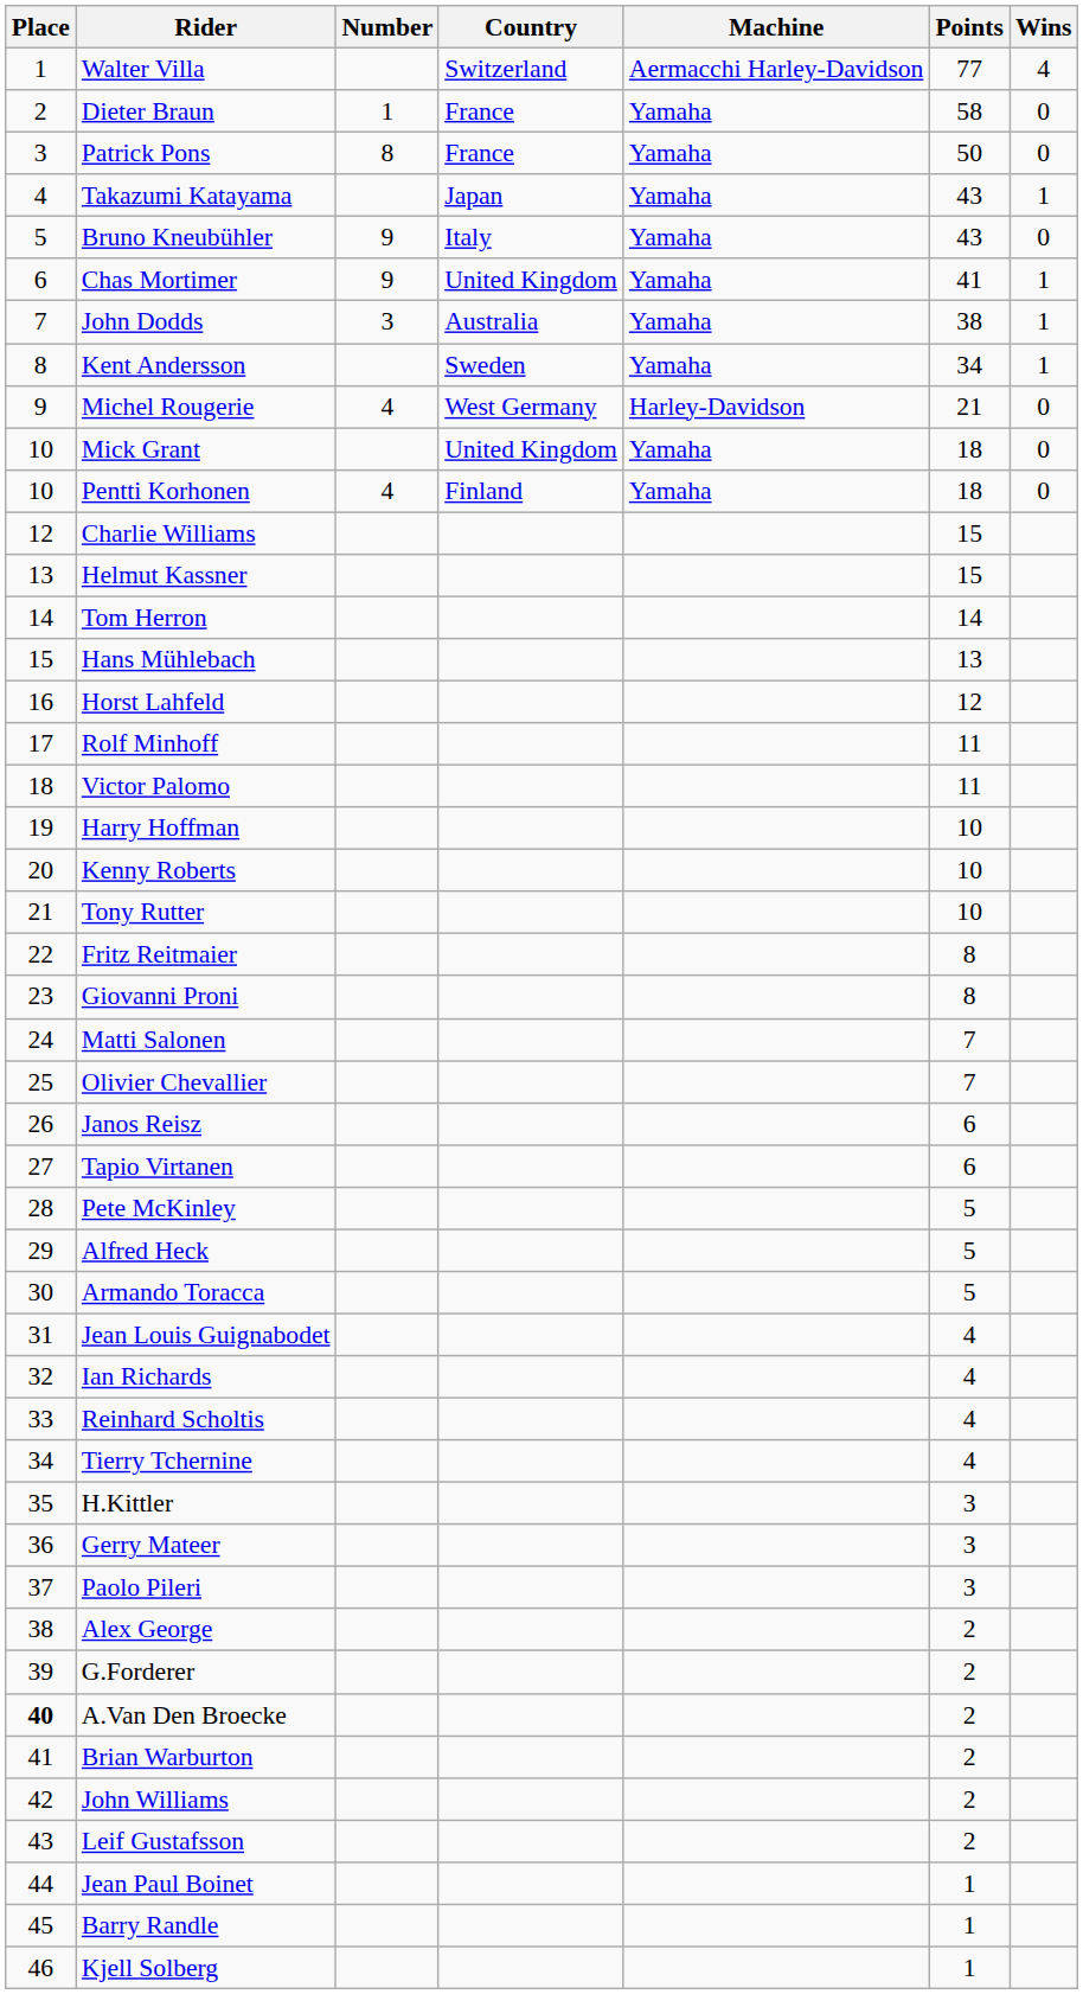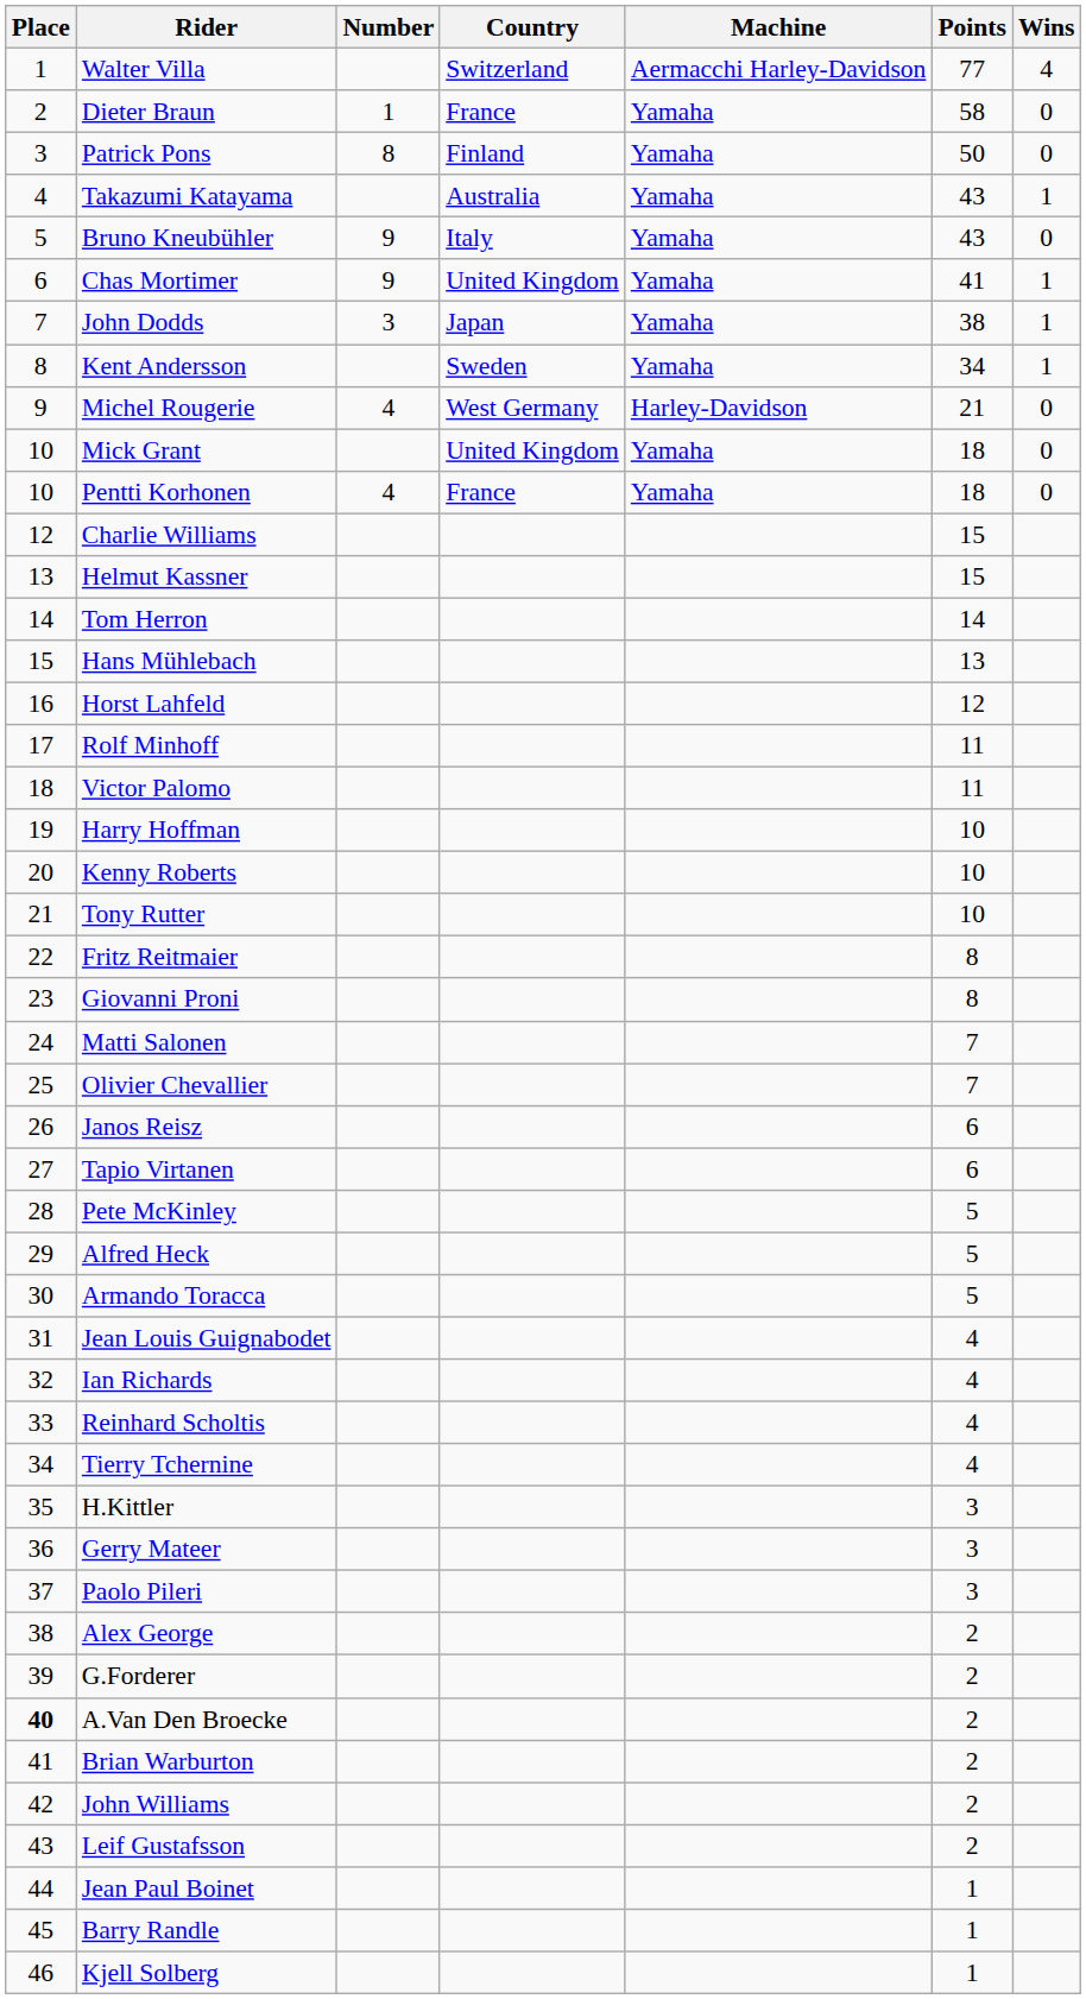 <table class="wikitable" style="font-size: 95%;">
 <tr>
 <th>Place</th>
 <th>Rider</th>
 <th>Number</th>
 <th>Country</th>
 <th>Machine</th>
 <th>Points</th>
 <th>Wins</th>
 </tr>
 <tr>
 <td align="center">1</td>
 <td> <a href='#'>Walter Villa</a></td>
 <td></td>
 <td><a href='#'>Switzerland</a></td>
 <td><a href='#'>Aermacchi Harley-Davidson</a></td>
 <td align="center">77</td>
 <td align="center">4</td>
 </tr>
 <tr>
 <td align="center">2</td>
 <td> <a href='#'>Dieter Braun</a></td>
 <td align="center">1</td>
 <td><a href='#'>France</a></td>
 <td><a href='#'>Yamaha</a></td>
 <td align="center">58</td>
 <td align="center">0</td>
 </tr>
 <tr>
 <td align="center">3</td>
 <td> <a href='#'>Patrick Pons</a></td>
 <td align="center">8</td>
-<td><a href='#'>France</a></td>
+<td><a href='#'>Finland</a></td>
 <td><a href='#'>Yamaha</a></td>
 <td align="center">50</td>
 <td align="center">0</td>
 </tr>
 <tr>
 <td align="center">4</td>
 <td> <a href='#'>Takazumi Katayama</a></td>
 <td></td>
-<td><a href='#'>Japan</a></td>
+<td><a href='#'>Australia</a></td>
 <td><a href='#'>Yamaha</a></td>
 <td align="center">43</td>
 <td align="center">1</td>
 </tr>
 <tr>
 <td align="center">5</td>
 <td> <a href='#'>Bruno Kneubühler</a></td>
 <td align="center">9</td>
 <td><a href='#'>Italy</a></td>
 <td><a href='#'>Yamaha</a></td>
 <td align="center">43</td>
 <td align="center">0</td>
 </tr>
 <tr>
 <td align="center">6</td>
 <td> <a href='#'>Chas Mortimer</a></td>
 <td align="center">9</td>
 <td><a href='#'>United Kingdom</a></td>
 <td><a href='#'>Yamaha</a></td>
 <td align="center">41</td>
 <td align="center">1</td>
 </tr>
 <tr>
 <td align="center">7</td>
 <td> <a href='#'>John Dodds</a></td>
 <td align="center">3</td>
-<td><a href='#'>Australia</a></td>
+<td><a href='#'>Japan</a></td>
 <td><a href='#'>Yamaha</a></td>
 <td align="center">38</td>
 <td align="center">1</td>
 </tr>
 <tr>
 <td align="center">8</td>
 <td> <a href='#'>Kent Andersson</a></td>
 <td></td>
 <td><a href='#'>Sweden</a></td>
 <td><a href='#'>Yamaha</a></td>
 <td align="center">34</td>
 <td align="center">1</td>
 </tr>
 <tr>
 <td align="center">9</td>
 <td> <a href='#'>Michel Rougerie</a></td>
 <td align="center">4</td>
 <td><a href='#'>West Germany</a></td>
 <td><a href='#'>Harley-Davidson</a></td>
 <td align="center">21</td>
 <td align="center">0</td>
 </tr>
 <tr>
 <td align="center">10</td>
 <td> <a href='#'>Mick Grant</a></td>
 <td></td>
 <td><a href='#'>United Kingdom</a></td>
 <td><a href='#'>Yamaha</a></td>
 <td align="center">18</td>
 <td align="center">0</td>
 </tr>
 <tr>
 <td align="center">10</td>
 <td> <a href='#'>Pentti Korhonen</a></td>
 <td align="center">4</td>
-<td><a href='#'>Finland</a></td>
+<td><a href='#'>France</a></td>
 <td><a href='#'>Yamaha</a></td>
 <td align="center">18</td>
 <td align="center">0</td>
 </tr>
 <tr>
 <td align="center">12</td>
 <td><a href='#'>Charlie Williams</a></td>
 <td align="center"></td>
 <td></td>
 <td></td>
 <td align="center">15</td>
 <td align="center"></td>
 </tr>
 <tr>
 <td align="center">13</td>
 <td><a href='#'>Helmut Kassner</a></td>
 <td align="center"></td>
 <td></td>
 <td></td>
 <td align="center">15</td>
 <td align="center"></td>
 </tr>
 <tr>
 <td align="center">14</td>
 <td><a href='#'>Tom Herron</a></td>
 <td align="center"></td>
 <td></td>
 <td></td>
 <td align="center">14</td>
 <td align="center"></td>
 </tr>
 <tr>
 <td align="center">15</td>
 <td><a href='#'>Hans Mühlebach</a></td>
 <td align="center"></td>
 <td></td>
 <td></td>
 <td align="center">13</td>
 <td align="center"></td>
 </tr>
 <tr>
 <td align="center">16</td>
 <td><a href='#'>Horst Lahfeld</a></td>
 <td align="center"></td>
 <td></td>
 <td></td>
 <td align="center">12</td>
 <td align="center"></td>
 </tr>
 <tr>
 <td align="center">17</td>
 <td><a href='#'>Rolf Minhoff</a></td>
 <td align="center"></td>
 <td></td>
 <td></td>
 <td align="center">11</td>
 <td align="center"></td>
 </tr>
 <tr>
 <td align="center">18</td>
 <td><a href='#'>Victor Palomo</a></td>
 <td align="center"></td>
 <td></td>
 <td></td>
 <td align="center">11</td>
 <td align="center"></td>
 </tr>
 <tr>
 <td align="center">19</td>
 <td><a href='#'>Harry Hoffman</a></td>
 <td align="center"></td>
 <td></td>
 <td></td>
 <td align="center">10</td>
 <td align="center"></td>
 </tr>
 <tr>
 <td align="center">20</td>
 <td><a href='#'>Kenny Roberts</a></td>
 <td align="center"></td>
 <td></td>
 <td></td>
 <td align="center">10</td>
 <td align="center"></td>
 </tr>
 <tr>
 <td align="center">21</td>
 <td><a href='#'>Tony Rutter</a></td>
 <td align="center"></td>
 <td></td>
 <td></td>
 <td align="center">10</td>
 <td align="center"></td>
 </tr>
 <tr>
 <td align="center">22</td>
 <td><a href='#'>Fritz Reitmaier</a></td>
 <td align="center"></td>
 <td></td>
 <td></td>
 <td align="center">8</td>
 <td align="center"></td>
 </tr>
 <tr>
 <td align="center">23</td>
 <td><a href='#'>Giovanni Proni</a></td>
 <td align="center"></td>
 <td></td>
 <td></td>
 <td align="center">8</td>
 <td align="center"></td>
 </tr>
 <tr>
 <td align="center">24</td>
 <td><a href='#'>Matti Salonen</a></td>
 <td align="center"></td>
 <td></td>
 <td></td>
 <td align="center">7</td>
 <td align="center"></td>
 </tr>
 <tr>
 <td align="center">25</td>
 <td><a href='#'>Olivier Chevallier</a></td>
 <td align="center"></td>
 <td></td>
 <td></td>
 <td align="center">7</td>
 <td align="center"></td>
 </tr>
 <tr>
 <td align="center">26</td>
 <td><a href='#'>Janos Reisz</a></td>
 <td align="center"></td>
 <td></td>
 <td></td>
 <td align="center">6</td>
 <td align="center"></td>
 </tr>
 <tr>
 <td align="center">27</td>
 <td><a href='#'>Tapio Virtanen</a></td>
 <td align="center"></td>
 <td></td>
 <td></td>
 <td align="center">6</td>
 <td align="center"></td>
 </tr>
 <tr>
 <td align="center">28</td>
 <td><a href='#'>Pete McKinley</a></td>
 <td align="center"></td>
 <td></td>
 <td></td>
 <td align="center">5</td>
 <td align="center"></td>
 </tr>
 <tr>
 <td align="center">29</td>
 <td><a href='#'>Alfred Heck</a></td>
 <td align="center"></td>
 <td></td>
 <td></td>
 <td align="center">5</td>
 <td align="center"></td>
 </tr>
 <tr>
 <td align="center">30</td>
 <td><a href='#'>Armando Toracca</a></td>
 <td align="center"></td>
 <td></td>
 <td></td>
 <td align="center">5</td>
 <td align="center"></td>
 </tr>
 <tr>
 <td align="center">31</td>
 <td><a href='#'>Jean Louis Guignabodet</a></td>
 <td align="center"></td>
 <td></td>
 <td></td>
 <td align="center">4</td>
 <td align="center"></td>
 </tr>
 <tr>
 <td align="center">32</td>
 <td><a href='#'>Ian Richards</a></td>
 <td align="center"></td>
 <td></td>
 <td></td>
 <td align="center">4</td>
 <td align="center"></td>
 </tr>
 <tr>
 <td align="center">33</td>
 <td><a href='#'>Reinhard Scholtis</a></td>
 <td align="center"></td>
 <td></td>
 <td></td>
 <td align="center">4</td>
 <td align="center"></td>
 </tr>
 <tr>
 <td align="center">34</td>
 <td><a href='#'>Tierry Tchernine</a></td>
 <td align="center"></td>
 <td></td>
 <td></td>
 <td align="center">4</td>
 <td align="center"></td>
 </tr>
 <tr>
 <td align="center">35</td>
 <td>H.Kittler</td>
 <td align="center"></td>
 <td></td>
 <td></td>
 <td align="center">3</td>
 <td align="center"></td>
 </tr>
 <tr>
 <td align="center">36</td>
 <td><a href='#'>Gerry Mateer</a></td>
 <td align="center"></td>
 <td></td>
 <td></td>
 <td align="center">3</td>
 <td align="center"></td>
 </tr>
 <tr>
 <td align="center">37</td>
 <td><a href='#'>Paolo Pileri</a></td>
 <td align="center"></td>
 <td></td>
 <td></td>
 <td align="center">3</td>
 <td align="center"></td>
 </tr>
 <tr>
 <td align="center">38</td>
 <td><a href='#'>Alex George</a></td>
 <td align="center"></td>
 <td></td>
 <td></td>
 <td align="center">2</td>
 <td align="center"></td>
 </tr>
 <tr>
 <td align="center">39</td>
 <td>G.Forderer</td>
 <td align="center"></td>
 <td></td>
 <td></td>
 <td align="center">2</td>
 <td align="center"></td>
 </tr>
 <tr>
 <td align="center"><strong>40</strong></td>
 <td>A.Van Den Broecke</td>
 <td align="center"></td>
 <td></td>
 <td></td>
 <td align="center">2</td>
 <td align="center"></td>
 </tr>
 <tr>
 <td align="center">41</td>
 <td><a href='#'>Brian Warburton</a></td>
 <td align="center"></td>
 <td></td>
 <td></td>
 <td align="center">2</td>
 <td align="center"></td>
 </tr>
 <tr>
 <td align="center">42</td>
 <td><a href='#'>John Williams</a></td>
 <td align="center"></td>
 <td></td>
 <td></td>
 <td align="center">2</td>
 <td align="center"></td>
 </tr>
 <tr>
 <td align="center">43</td>
 <td><a href='#'>Leif Gustafsson</a></td>
 <td align="center"></td>
 <td></td>
 <td></td>
 <td align="center">2</td>
 <td align="center"></td>
 </tr>
 <tr>
 <td align="center">44</td>
 <td><a href='#'>Jean Paul Boinet</a></td>
 <td align="center"></td>
 <td></td>
 <td></td>
 <td align="center">1</td>
 <td align="center"></td>
 </tr>
 <tr>
 <td align="center">45</td>
 <td><a href='#'>Barry Randle</a></td>
 <td align="center"></td>
 <td></td>
 <td></td>
 <td align="center">1</td>
 <td align="center"></td>
 </tr>
 <tr>
 <td align="center">46</td>
 <td><a href='#'>Kjell Solberg</a></td>
 <td align="center"></td>
 <td></td>
 <td></td>
 <td align="center">1</td>
 <td align="center"></td>
 </tr>
 <tr>
 </tr>
 </table>
